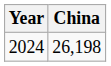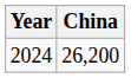 <table class="wikitable">
 <tr>
 <th>Year</th>
 <th>China</th>
 </tr>
 <tr>
 <td>2024</td>
-<td>26,198</td>
+<td>26,200</td>
 </tr>
 </table>
